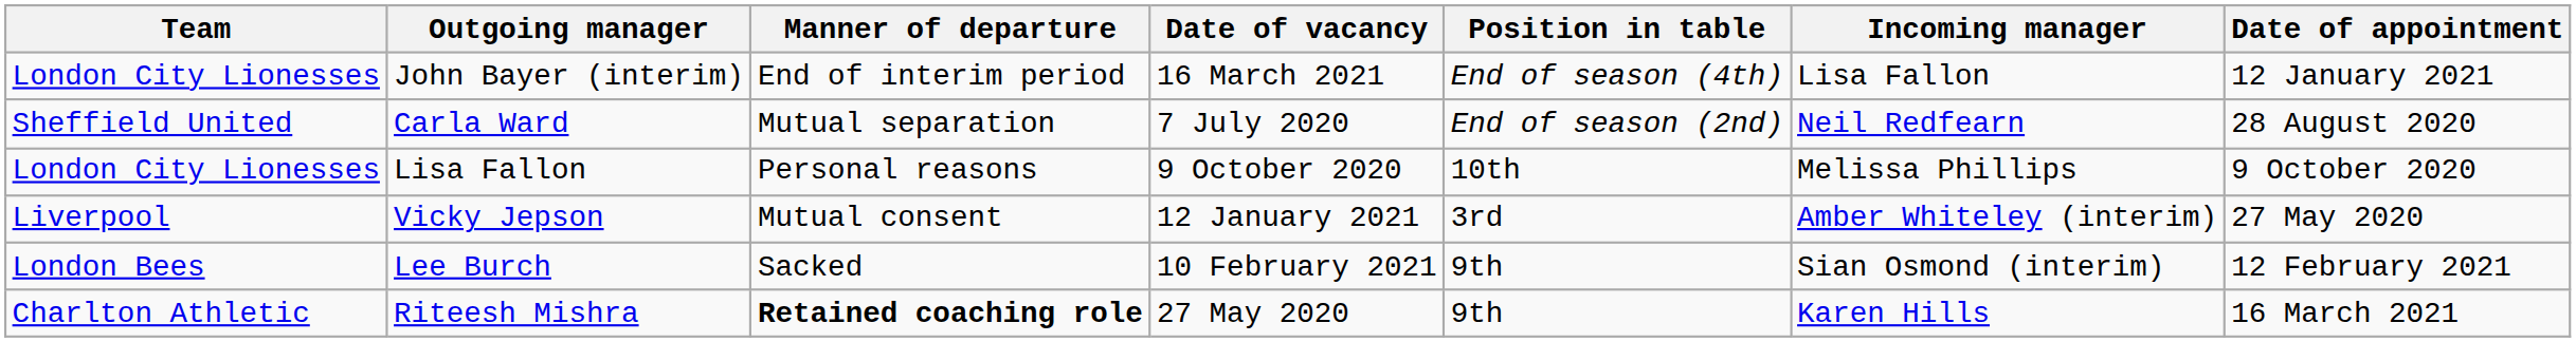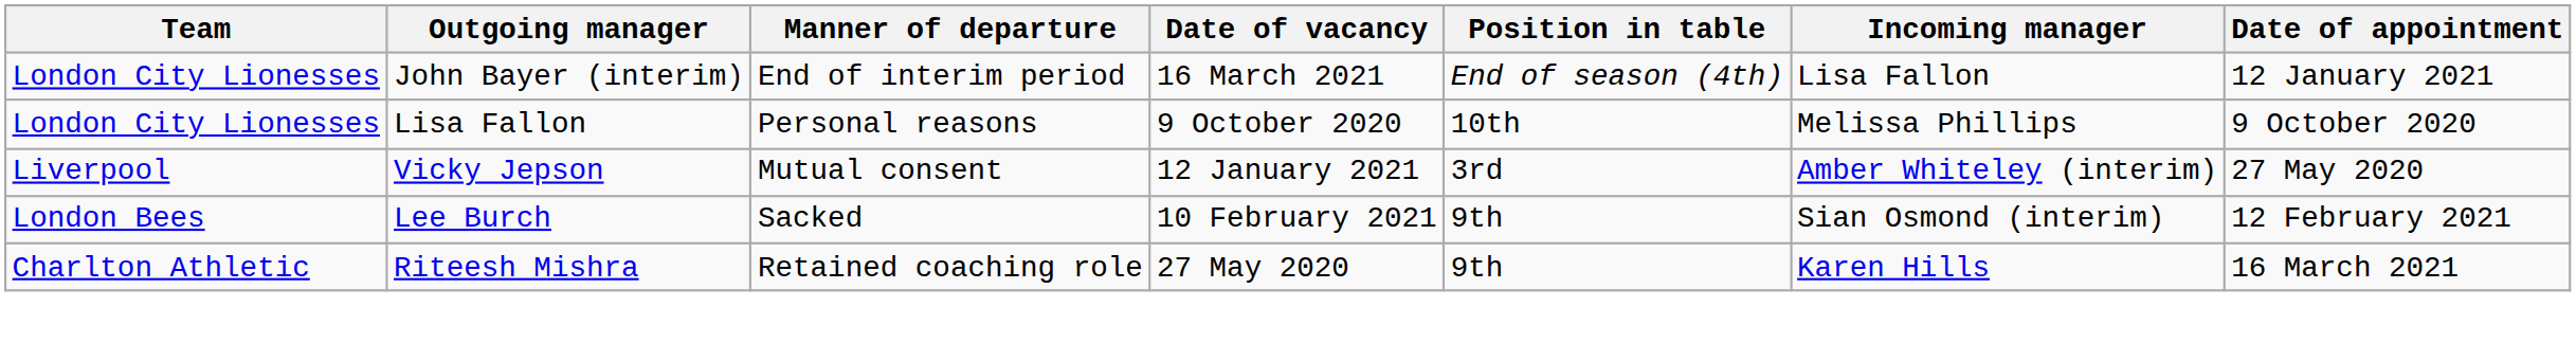 <table class="wikitable sortable">
 <tr>
 <th>Team</th>
 <th>Outgoing manager</th>
 <th>Manner of departure</th>
 <th>Date of vacancy</th>
 <th>Position in table</th>
 <th>Incoming manager</th>
 <th>Date of appointment</th>
 </tr>
 <tr>
 <td><a href='#'>London City Lionesses</a></td>
 <td> John Bayer (interim)</td>
 <td>End of interim period</td>
 <td>16 March 2021</td>
 <td><em>End of season (4th)</em></td>
 <td> Lisa Fallon</td>
 <td>12 January 2021</td>
-</tr>
-<tr>
-<td><a href='#'>Sheffield United</a></td>
-<td> <a href='#'>Carla Ward</a></td>
-<td>Mutual separation</td>
-<td>7 July 2020</td>
-<td><em>End of season (2nd)</em></td>
-<td> <a href='#'>Neil Redfearn</a></td>
-<td>28 August 2020</td>
 </tr>
 <tr>
 <td><a href='#'>London City Lionesses</a></td>
 <td> Lisa Fallon</td>
 <td>Personal reasons</td>
 <td>9 October 2020</td>
 <td>10th</td>
 <td> Melissa Phillips</td>
 <td>9 October 2020</td>
 </tr>
 <tr>
 <td><a href='#'>Liverpool</a></td>
 <td> <a href='#'>Vicky Jepson</a></td>
 <td>Mutual consent</td>
 <td>12 January 2021</td>
 <td>3rd</td>
 <td> <a href='#'>Amber Whiteley</a> (interim)</td>
 <td>27 May 2020</td>
 </tr>
 <tr>
 <td><a href='#'>London Bees</a></td>
 <td> <a href='#'>Lee Burch</a></td>
 <td>Sacked</td>
 <td>10 February 2021</td>
 <td>9th</td>
 <td> Sian Osmond (interim)</td>
 <td>12 February 2021</td>
 </tr>
 <tr>
 <td><a href='#'>Charlton Athletic</a></td>
 <td> <a href='#'>Riteesh Mishra</a></td>
-<td><strong>Retained coaching role</strong></td>
+<td>Retained coaching role</td>
 <td>27 May 2020</td>
 <td>9th</td>
 <td> <a href='#'>Karen Hills</a></td>
 <td>16 March 2021</td>
 </tr>
 </table>
